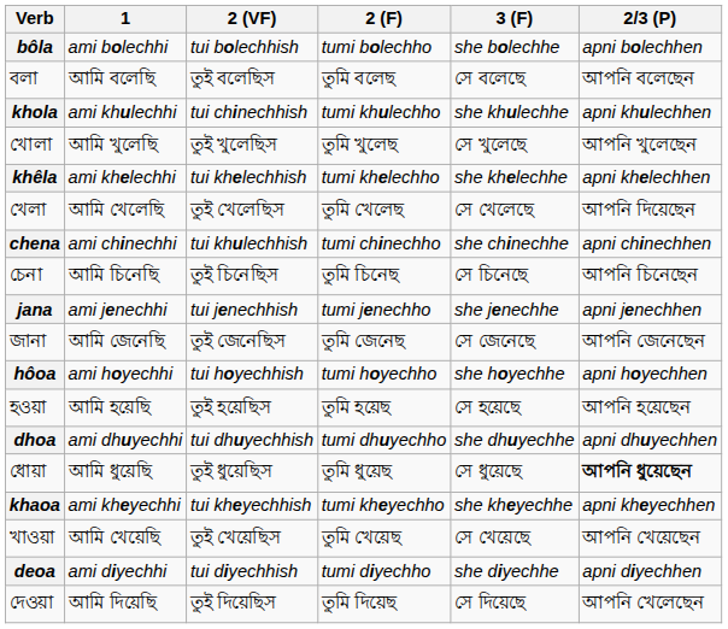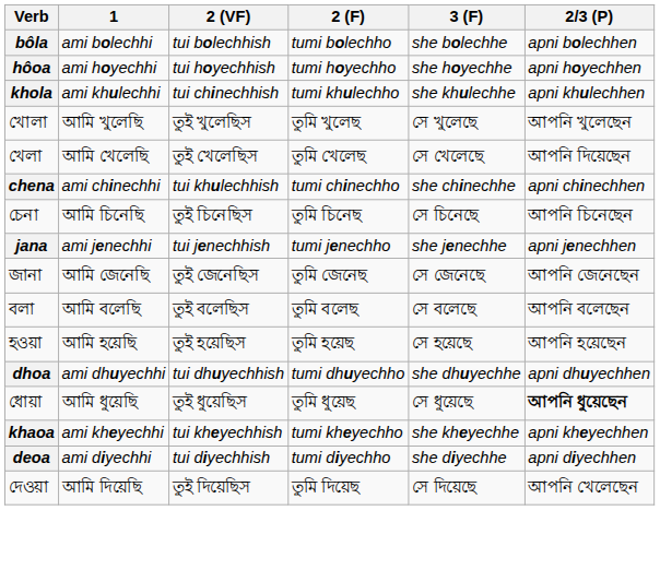 <table class="wikitable">
 <tr>
 <th>Verb</th>
 <th>1</th>
 <th>2 (VF)</th>
 <th>2 (F)</th>
 <th>3 (F)</th>
 <th>2/3 (P)</th>
 </tr>
 <tr>
 <th><em>bôla</em></th>
 <td><em>ami b<strong>o</strong>lechhi</em></td>
 <td><em>tui b<strong>o</strong>lechhish</em></td>
 <td><em>tumi b<strong>o</strong>lechho</em></td>
 <td><em>she b<strong>o</strong>lechhe</em></td>
 <td><em>apni b<strong>o</strong>lechhen</em></td>
 </tr>
 <tr>
-<td>বলা</td>
-<td>আমি বলেছি</td>
-<td>তুই বলেছিস</td>
-<td>তুমি বলেছ</td>
-<td>সে বলেছে</td>
-<td>আপনি বলেছেন</td>
+<th><em>hôoa</em></th>
+<td><em>ami h<strong>o</strong>yechhi</em></td>
+<td><em>tui h<strong>o</strong>yechhish</em></td>
+<td><em>tumi h<strong>o</strong>yechho</em></td>
+<td><em>she h<strong>o</strong>yechhe</em></td>
+<td><em>apni h<strong>o</strong>yechhen</em></td>
 </tr>
 <tr>
 <th><em>khola</em></th>
 <td><em>ami kh<strong>u</strong>lechhi</em></td>
 <td><em>tui ch<strong>i</strong>nechhish</em></td>
 <td><em>tumi kh<strong>u</strong>lechho</em></td>
 <td><em>she kh<strong>u</strong>lechhe</em></td>
 <td><em>apni kh<strong>u</strong>lechhen</em></td>
 </tr>
 <tr>
 <td>খোলা</td>
 <td>আমি খুলেছি</td>
 <td>তুই খুলেছিস</td>
 <td>তুমি খুলেছ</td>
 <td>সে খুলেছে</td>
 <td>আপনি খুলেছেন</td>
-</tr>
-<tr>
-<th><em>khêla</em></th>
-<td><em>ami kh<strong>e</strong>lechhi</em></td>
-<td><em>tui kh<strong>e</strong>lechhish</em></td>
-<td><em>tumi kh<strong>e</strong>lechho</em></td>
-<td><em>she kh<strong>e</strong>lechhe</em></td>
-<td><em>apni kh<strong>e</strong>lechhen</em></td>
 </tr>
 <tr>
 <td>খেলা</td>
 <td>আমি খেলেছি</td>
 <td>তুই খেলেছিস</td>
 <td>তুমি খেলেছ</td>
 <td>সে খেলেছে</td>
 <td>আপনি দিয়েছেন</td>
 </tr>
 <tr>
 <th><em>chena</em></th>
 <td><em>ami ch<strong>i</strong>nechhi</em></td>
 <td><em>tui kh<strong>u</strong>lechhish</em></td>
 <td><em>tumi ch<strong>i</strong>nechho</em></td>
 <td><em>she ch<strong>i</strong>nechhe</em></td>
 <td><em>apni ch<strong>i</strong>nechhen</em></td>
 </tr>
 <tr>
 <td>চেনা</td>
 <td>আমি চিনেছি</td>
 <td>তুই চিনেছিস</td>
 <td>তুমি চিনেছ</td>
 <td>সে চিনেছে</td>
 <td>আপনি চিনেছেন</td>
 </tr>
 <tr>
 <th><em>jana</em></th>
 <td><em>ami j<strong>e</strong>nechhi</em></td>
 <td><em>tui j<strong>e</strong>nechhish</em></td>
 <td><em>tumi j<strong>e</strong>nechho</em></td>
 <td><em>she j<strong>e</strong>nechhe</em></td>
 <td><em>apni j<strong>e</strong>nechhen</em></td>
 </tr>
 <tr>
 <td>জানা</td>
 <td>আমি জেনেছি</td>
 <td>তুই জেনেছিস</td>
 <td>তুমি জেনেছ</td>
 <td>সে জেনেছে</td>
 <td>আপনি জেনেছেন</td>
 </tr>
 <tr>
-<th><em>hôoa</em></th>
-<td><em>ami h<strong>o</strong>yechhi</em></td>
-<td><em>tui h<strong>o</strong>yechhish</em></td>
-<td><em>tumi h<strong>o</strong>yechho</em></td>
-<td><em>she h<strong>o</strong>yechhe</em></td>
-<td><em>apni h<strong>o</strong>yechhen</em></td>
+<td>বলা</td>
+<td>আমি বলেছি</td>
+<td>তুই বলেছিস</td>
+<td>তুমি বলেছ</td>
+<td>সে বলেছে</td>
+<td>আপনি বলেছেন</td>
 </tr>
 <tr>
 <td>হওয়া</td>
 <td>আমি হয়েছি</td>
 <td>তুই হয়েছিস</td>
 <td>তুমি হয়েছ</td>
 <td>সে হয়েছে</td>
 <td>আপনি হয়েছেন</td>
 </tr>
 <tr>
 <th><em>dhoa</em></th>
 <td><em>ami dh<strong>u</strong>yechhi</em></td>
 <td><em>tui dh<strong>u</strong>yechhish</em></td>
 <td><em>tumi dh<strong>u</strong>yechho</em></td>
 <td><em>she dh<strong>u</strong>yechhe</em></td>
 <td><em>apni dh<strong>u</strong>yechhen</em></td>
 </tr>
 <tr>
 <td>ধোয়া</td>
 <td>আমি ধুয়েছি</td>
 <td>তুই ধুয়েছিস</td>
 <td>তুমি ধুয়েছ</td>
 <td>সে ধুয়েছে</td>
 <td><strong>আপনি ধুয়েছেন</strong></td>
 </tr>
 <tr>
 <th><em>khaoa</em></th>
 <td><em>ami kh<strong>e</strong>yechhi</em></td>
 <td><em>tui kh<strong>e</strong>yechhish</em></td>
 <td><em>tumi kh<strong>e</strong>yechho</em></td>
 <td><em>she kh<strong>e</strong>yechhe</em></td>
 <td><em>apni kh<strong>e</strong>yechhen</em></td>
 </tr>
 <tr>
-<td>খাওয়া</td>
-<td>আমি খেয়েছি</td>
-<td>তুই খেয়েছিস</td>
-<td>তুমি খেয়েছ</td>
-<td>সে খেয়েছে</td>
-<td>আপনি খেয়েছেন</td>
-</tr>
-<tr>
 <th><em>deoa</em></th>
 <td><em>ami d<strong>i</strong>yechhi</em></td>
 <td><em>tui d<strong>i</strong>yechhish</em></td>
 <td><em>tumi d<strong>i</strong>yechho</em></td>
 <td><em>she d<strong>i</strong>yechhe</em></td>
 <td><em>apni d<strong>i</strong>yechhen</em></td>
 </tr>
 <tr>
 <td>দেওয়া</td>
 <td>আমি দিয়েছি</td>
 <td>তুই দিয়েছিস</td>
 <td>তুমি দিয়েছ</td>
 <td>সে দিয়েছে</td>
 <td>আপনি খেলেছেন</td>
 </tr>
 </table>
